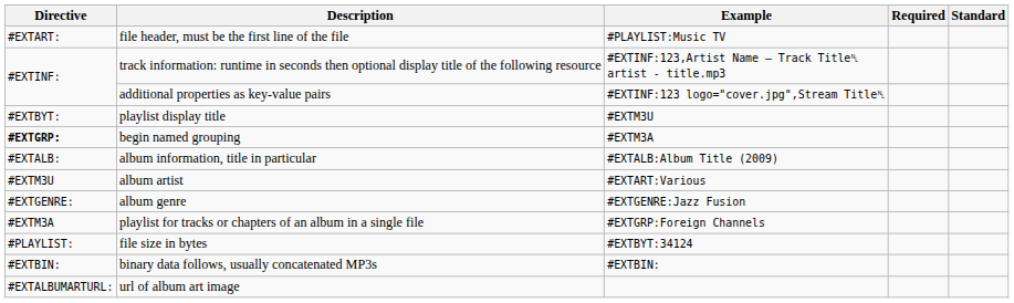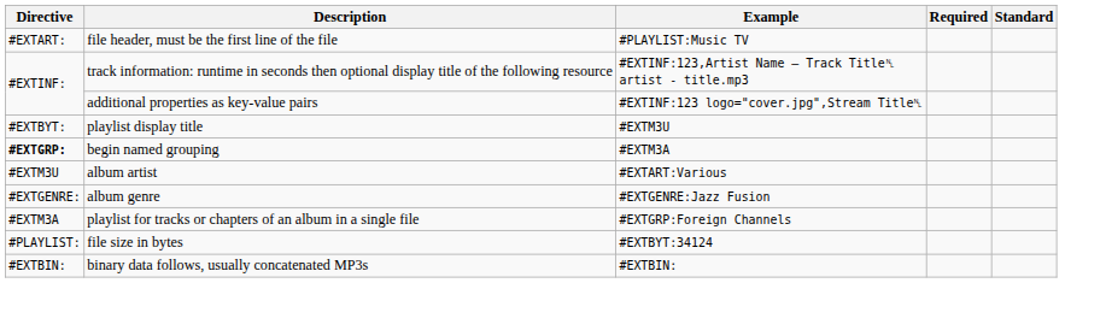 <table class="wikitable">
 <tr>
 <th>Directive</th>
 <th>Description</th>
 <th>Example</th>
 <th>Required</th>
 <th>Standard</th>
 </tr>
 <tr>
 <td><code>#EXTART:</code></td>
 <td>file header, must be the first line of the file</td>
 <td><code>#PLAYLIST:Music TV</code></td>
 <td></td>
 <td></td>
 </tr>
 <tr>
 <td rowspan=2><code>#EXTINF:</code></td>
 <td>track  information: runtime in seconds then optional  display title of the following resource</td>
 <td><code>#EXTINF:123,Artist Name – Track Title␤<br>artist - title.mp3</code></td>
 <td></td>
 <td></td>
 </tr>
 <tr>
 <td>additional properties as key-value pairs</td>
 <td><code>#EXTINF:123 logo="cover.jpg",Stream Title␤<br></code></td>
 <td></td>
 <td></td>
 </tr>
 <tr>
 <td><code>#EXTBYT:</code></td>
 <td>playlist display title</td>
 <td><code>#EXTM3U</code></td>
 <td></td>
 <td></td>
 </tr>
 <tr>
 <td><strong><code>#EXTGRP:</code></strong></td>
 <td>begin named grouping</td>
 <td><code>#EXTM3A</code></td>
 <td></td>
 <td></td>
 </tr>
 <tr>
-<td><code>#EXTALB:</code></td>
-<td>album information, title in particular</td>
-<td><code>#EXTALB:Album Title (2009)</code></td>
-<td></td>
-<td></td>
-</tr>
-<tr>
 <td><code>#EXTM3U</code></td>
 <td>album artist</td>
 <td><code>#EXTART:Various</code></td>
 <td></td>
 <td></td>
 </tr>
 <tr>
 <td><code>#EXTGENRE:</code></td>
 <td>album genre</td>
 <td><code>#EXTGENRE:Jazz Fusion</code></td>
 <td></td>
 <td></td>
 </tr>
 <tr>
 <td><code>#EXTM3A</code></td>
 <td>playlist for tracks or chapters of an album in a single file</td>
 <td><code>#EXTGRP:Foreign Channels</code></td>
 <td></td>
 <td></td>
 </tr>
 <tr>
 <td><code>#PLAYLIST:</code></td>
 <td>file size in bytes</td>
 <td><code>#EXTBYT:34124</code></td>
 <td></td>
 <td></td>
 </tr>
 <tr>
 <td><code>#EXTBIN:</code></td>
 <td>binary data follows, usually concatenated MP3s</td>
 <td><code>#EXTBIN:</code></td>
 <td></td>
 <td></td>
 </tr>
-<tr>
-<td><code>#EXTALBUMARTURL:</code></td>
-<td>url of album art image</td>
-<td><code></code></td>
-<td></td>
-<td></td>
-</tr>
 </table>
